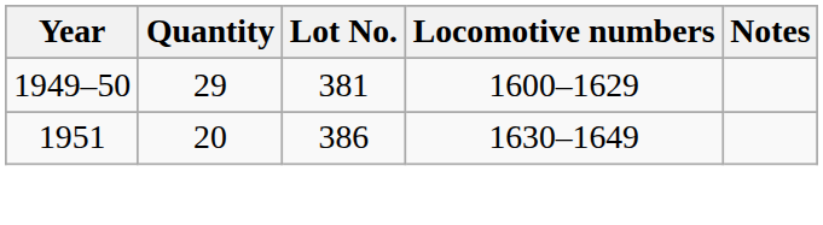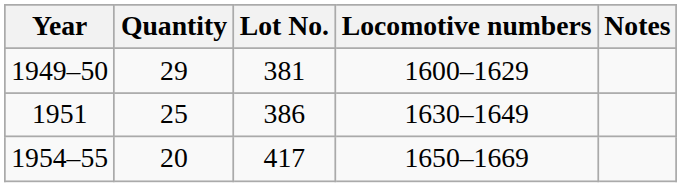 <table class="wikitable" style="text-align:center">
 <tr>
 <th>Year</th>
 <th>Quantity</th>
 <th>Lot No.</th>
 <th>Locomotive numbers</th>
 <th>Notes</th>
 </tr>
 <tr>
 <td>1949–50</td>
 <td>29</td>
 <td>381</td>
 <td>1600–1629</td>
 <td align=left></td>
 </tr>
 <tr>
 <td>1951</td>
-<td>20</td>
+<td>25</td>
 <td>386</td>
 <td>1630–1649</td>
 <td align=left></td>
 </tr>
+<tr>
+<td>1954–55</td>
+<td>20</td>
+<td>417</td>
+<td>1650–1669</td>
+<td align="left"></td>
+</tr>
 </table>
